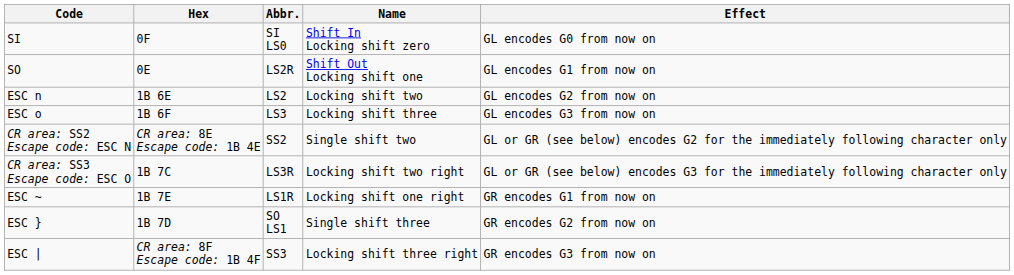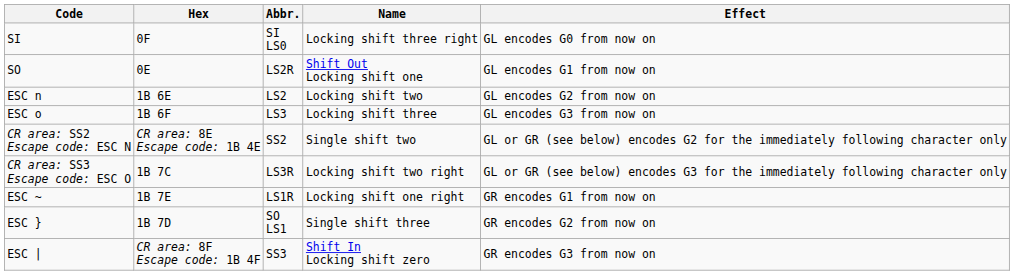 <table class="wikitable">
 <tr>
 <th>Code</th>
 <th>Hex</th>
 <th>Abbr.</th>
 <th>Name</th>
 <th>Effect</th>
 </tr>
 <tr id="SI">
 <td><code>SI</code></td>
 <td><code>0F</code></td>
 <td>SI<br>LS0</td>
-<td><a href='#'>Shift In</a><br>Locking shift zero</td>
+<td>Locking shift three right</td>
 <td>GL encodes G0 from now on</td>
 </tr>
 <tr id="SO">
 <td><code>SO</code></td>
 <td><code>0E</code></td>
 <td>LS2R</td>
 <td><a href='#'>Shift Out</a><br>Locking shift one</td>
 <td>GL encodes G1 from now on</td>
 </tr>
 <tr id="LS2">
 <td><code>ESC n</code></td>
 <td><code>1B 6E</code></td>
 <td>LS2</td>
 <td>Locking shift two</td>
 <td>GL encodes G2 from now on</td>
 </tr>
 <tr id="LS3">
 <td><code>ESC o</code></td>
 <td><code>1B 6F</code></td>
 <td>LS3</td>
 <td>Locking shift three</td>
 <td>GL encodes G3 from now on</td>
 </tr>
 <tr id="SS2">
 <td><em>CR area:</em> <code>SS2</code><br><em>Escape code:</em> <code>ESC N</code></td>
 <td><em>CR area:</em> <code>8E</code><br><em>Escape code:</em> <code>1B 4E</code></td>
 <td>SS2</td>
 <td>Single shift two</td>
 <td>GL or GR (see below) encodes G2 for the immediately following character only</td>
 </tr>
 <tr id="SS3">
 <td><em>CR area:</em> <code>SS3</code><br><em>Escape code:</em> <code>ESC O</code></td>
 <td><code>1B 7C</code></td>
 <td>LS3R</td>
 <td>Locking shift two right</td>
 <td>GL or GR (see below) encodes G3 for the immediately following character only</td>
 </tr>
 <tr id="LS1R">
 <td><code>ESC ~</code></td>
 <td><code>1B 7E</code></td>
 <td>LS1R</td>
 <td>Locking shift one right</td>
 <td>GR encodes G1 from now on</td>
 </tr>
 <tr id="LS2R">
 <td><code>ESC &#125;</code></td>
 <td><code>1B 7D</code></td>
 <td>SO<br>LS1</td>
 <td>Single shift three</td>
 <td>GR encodes G2 from now on</td>
 </tr>
 <tr id="LS3R">
 <td><code>ESC &#124;</code></td>
 <td><em>CR area:</em> <code>8F</code><br><em>Escape code:</em> <code>1B 4F</code></td>
 <td>SS3</td>
-<td>Locking shift three right</td>
+<td><a href='#'>Shift In</a><br>Locking shift zero</td>
 <td>GR encodes G3 from now on</td>
 </tr>
 </table>
